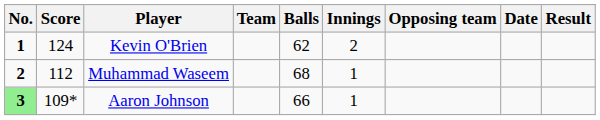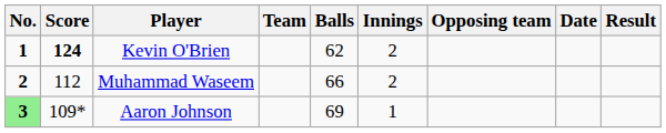 <table class="wikitable sortable" style="font-size:95%">
 <tr>
 <th>No.</th>
 <th>Score</th>
 <th>Player</th>
 <th>Team</th>
 <th>Balls</th>
 <th>Innings</th>
 <th>Opposing team</th>
 <th>Date</th>
 <th>Result</th>
 </tr>
 <tr align="center";>
 <td><strong>1</strong></td>
-<td>124</td>
+<td><strong>124</strong></td>
 <td><a href='#'>Kevin O'Brien</a></td>
 <td></td>
 <td> 62</td>
 <td>2</td>
 <td></td>
 <td></td>
 <td></td>
 </tr>
 <tr align="center";>
 <td><strong>2</strong></td>
 <td>112</td>
 <td><a href='#'>Muhammad Waseem</a></td>
 <td></td>
-<td> 68</td>
-<td>1</td>
+<td> 66</td>
+<td>2</td>
 <td></td>
 <td></td>
 <td></td>
 </tr>
 <tr align="center";>
 <td style="background: lightgreen;"><strong>3</strong></td>
 <td>109*</td>
 <td><a href='#'>Aaron Johnson</a></td>
 <td></td>
-<td> 66</td>
+<td> 69</td>
 <td>1</td>
 <td></td>
 <td></td>
 <td></td>
 </tr>
 </table>
